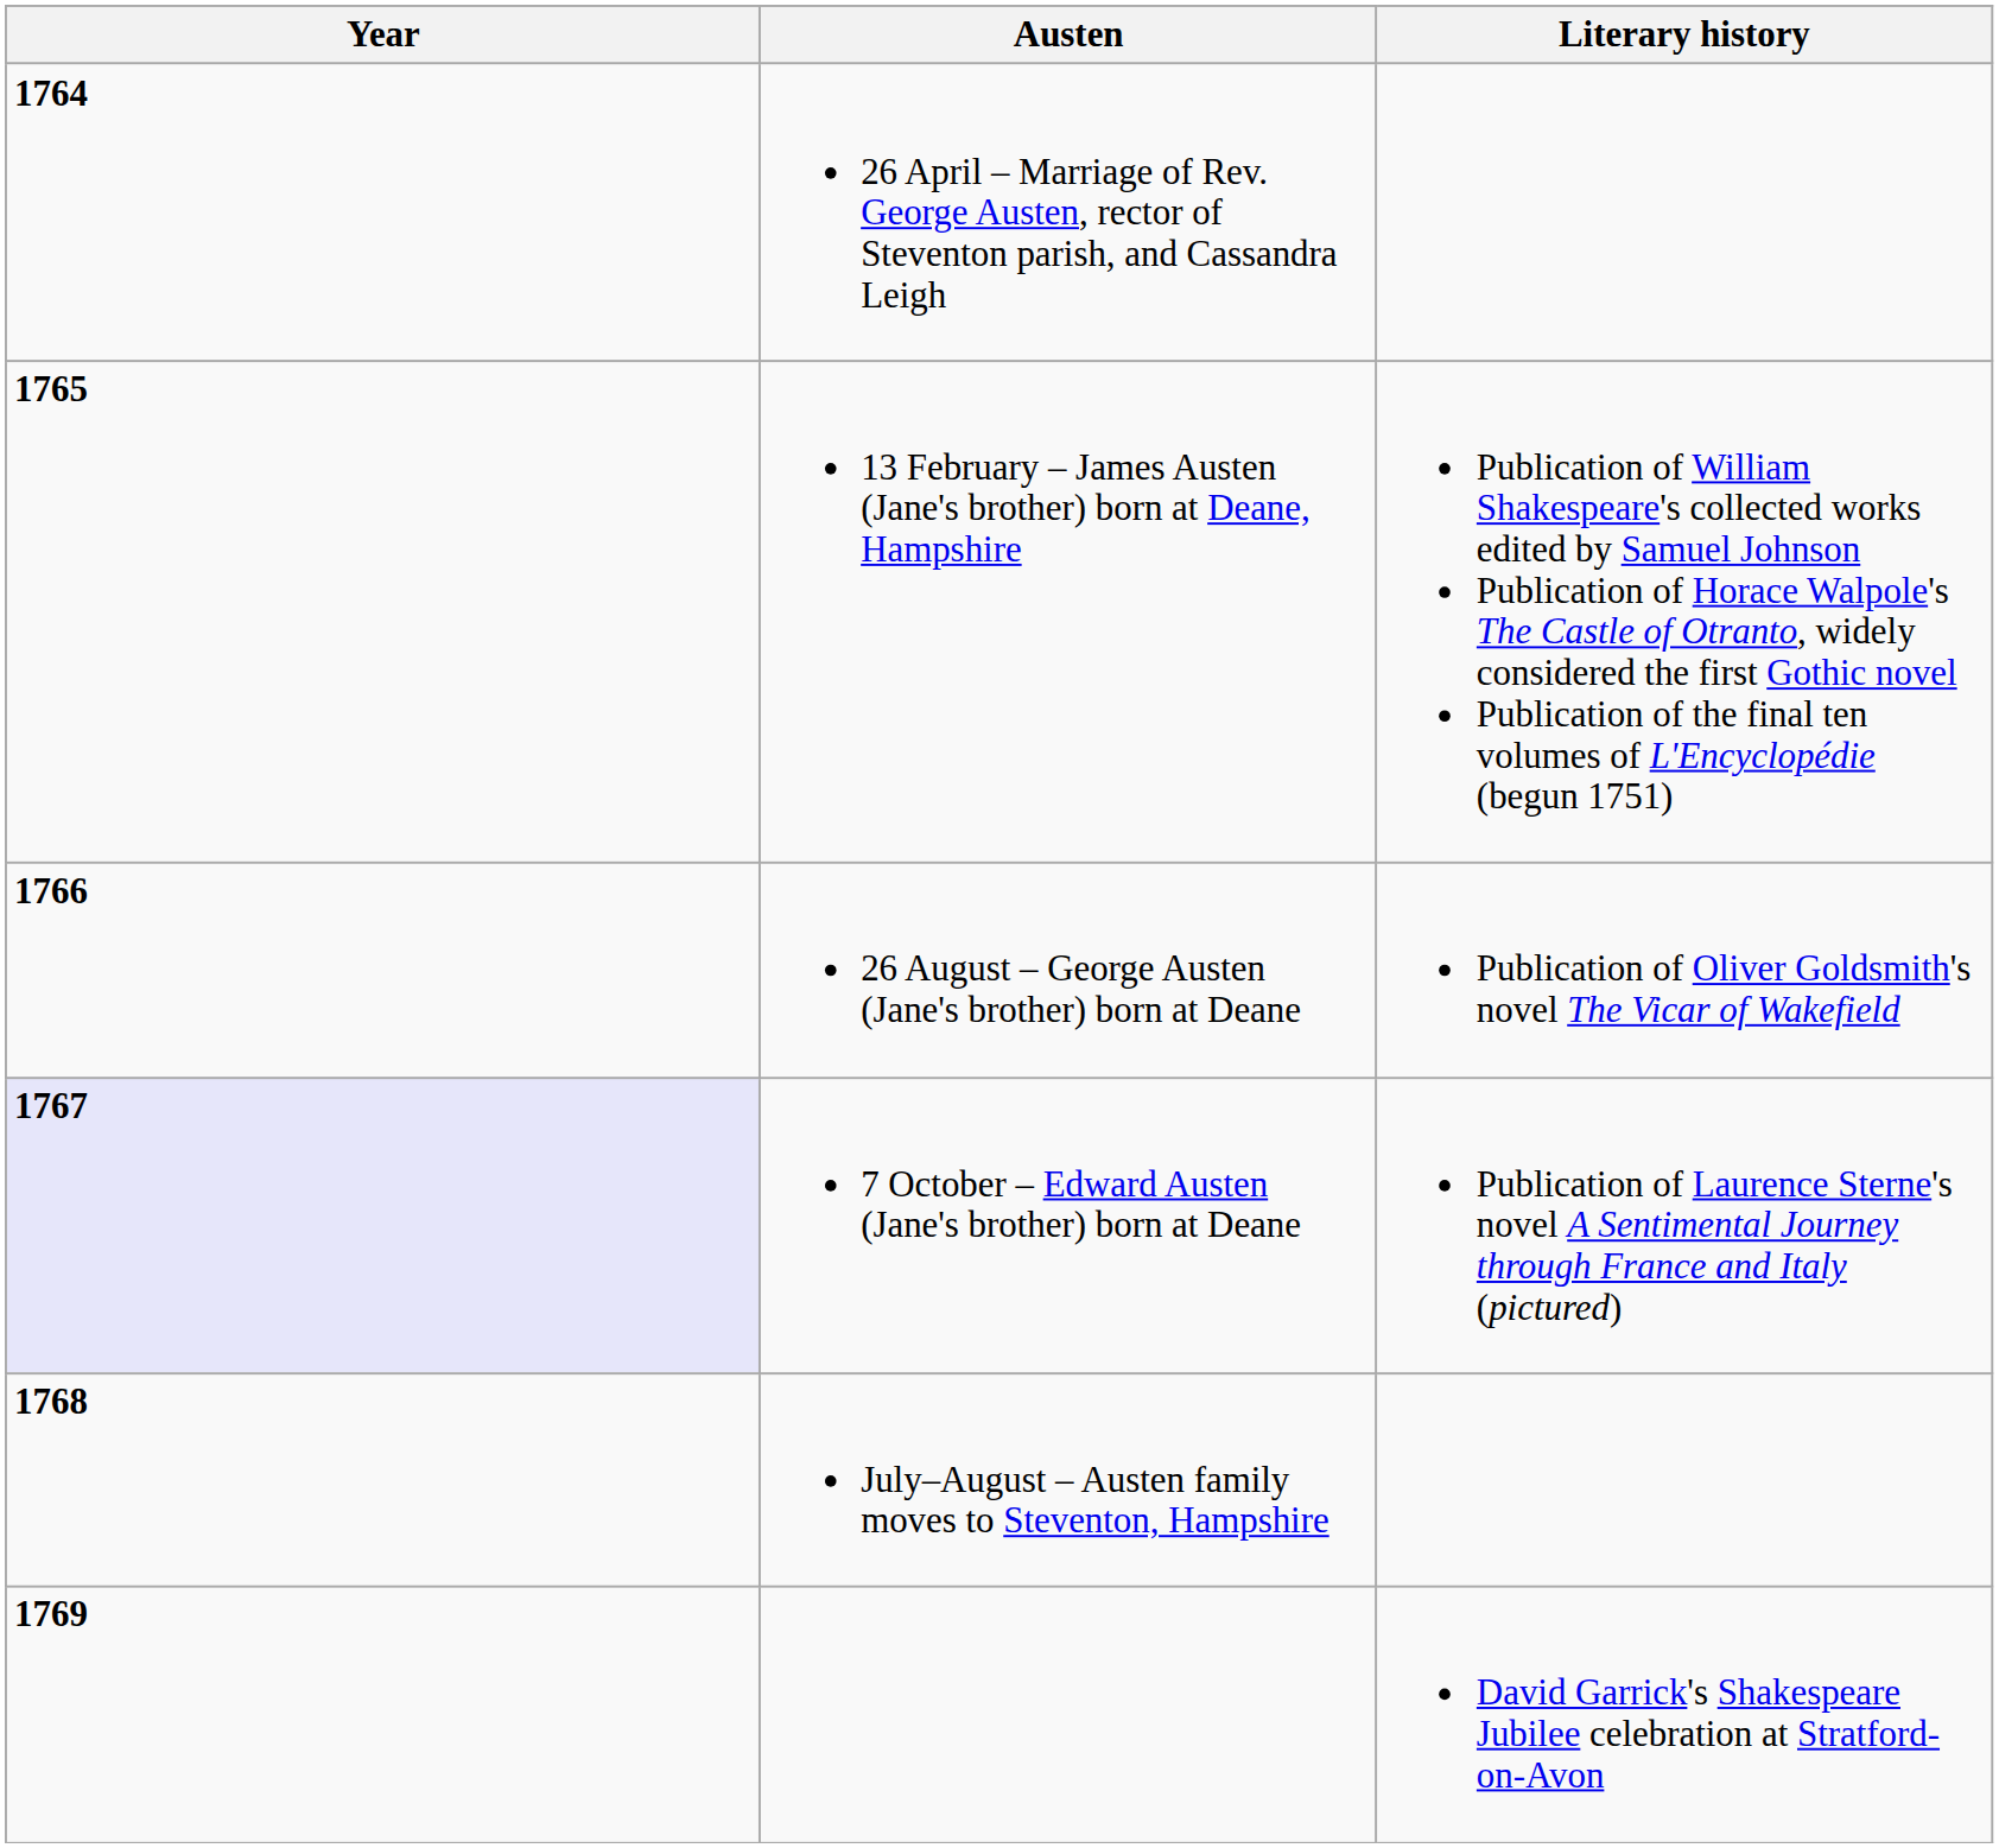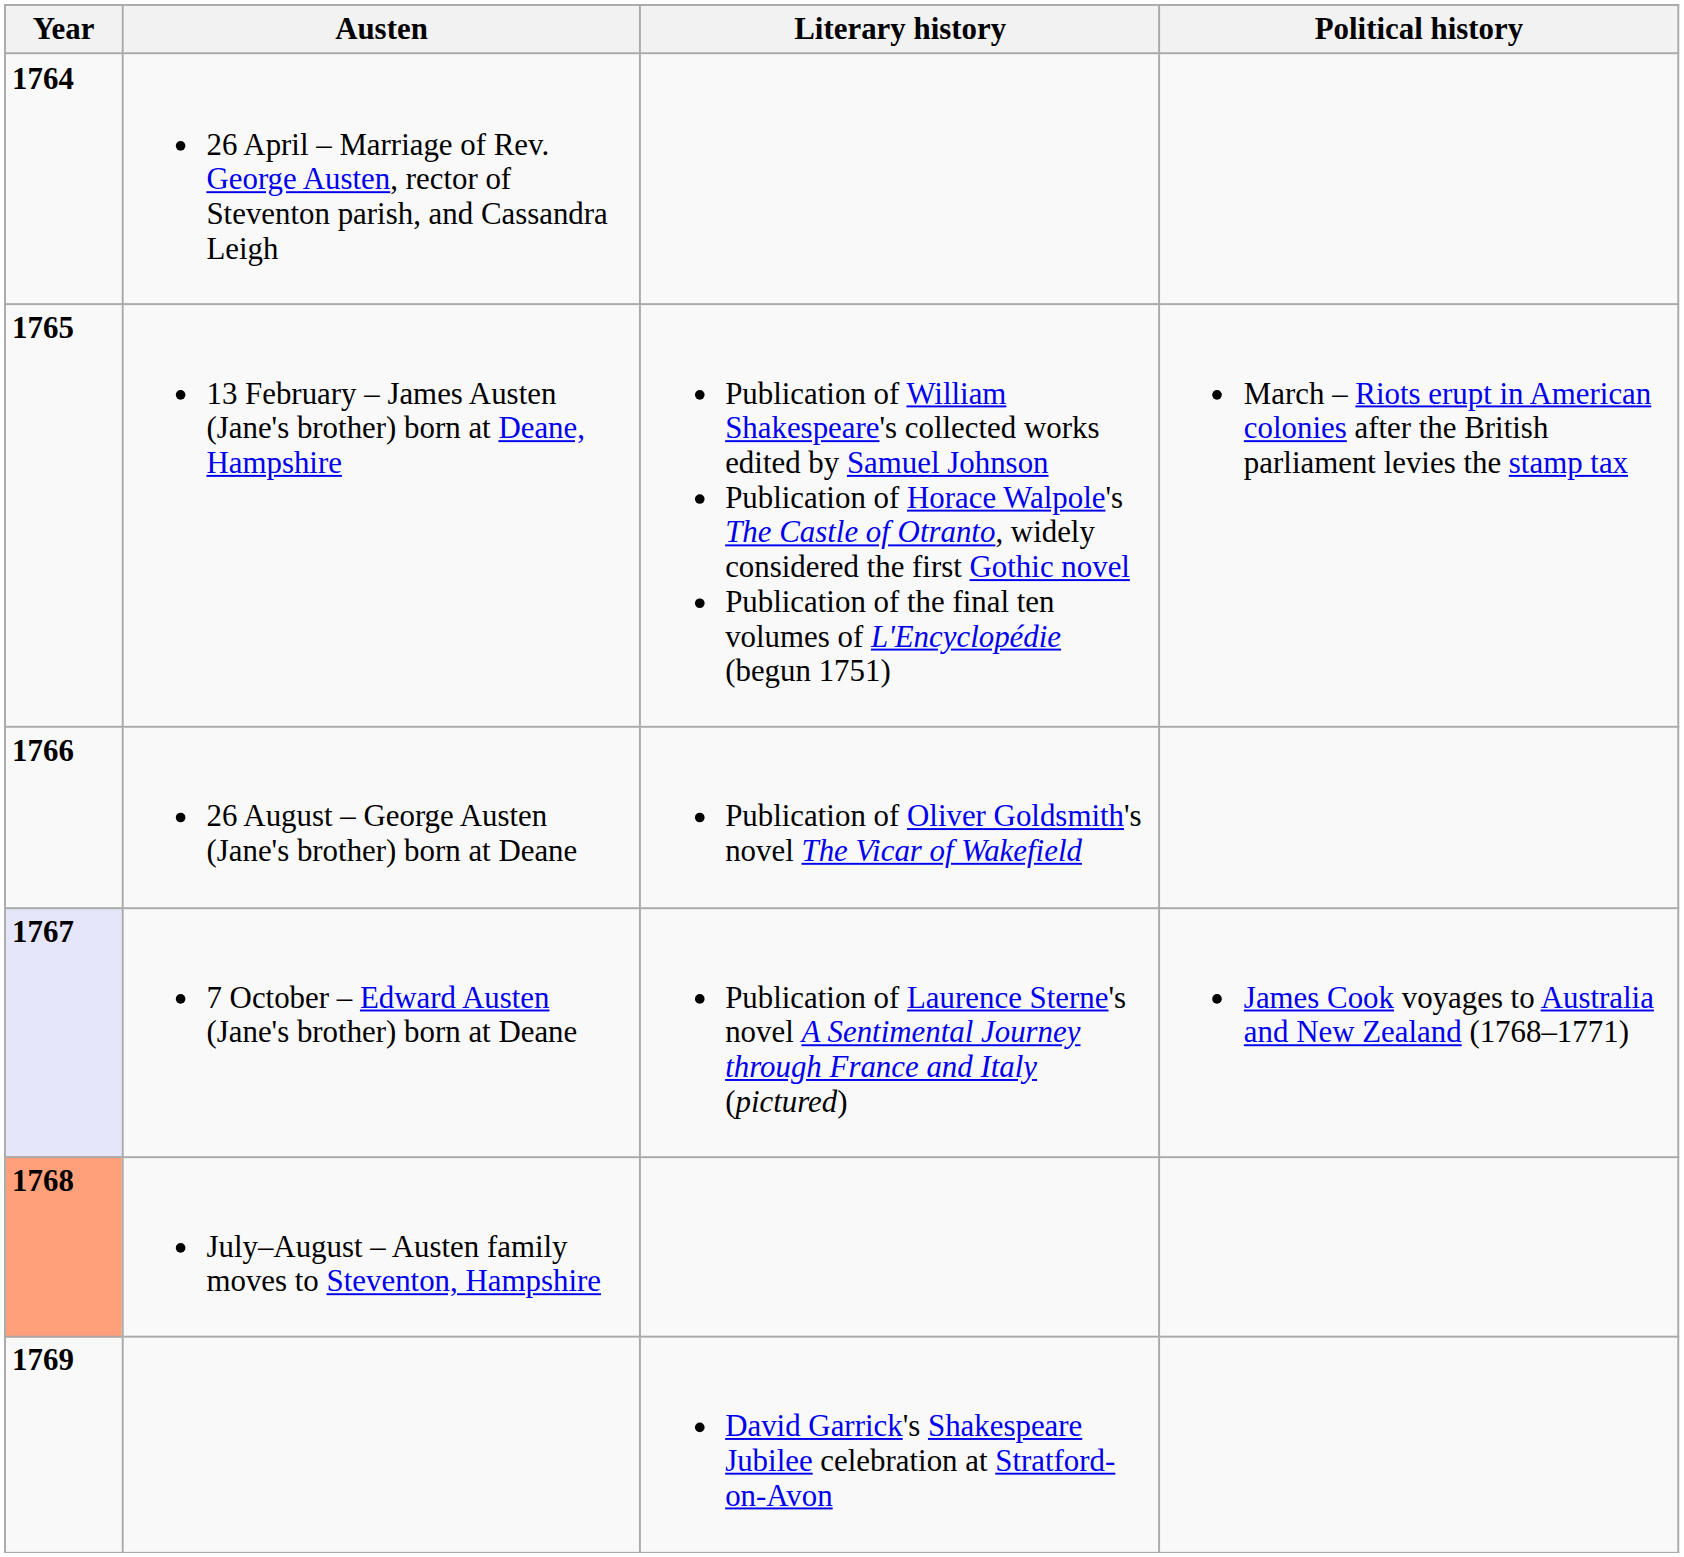 <table class="wikitable">
 <tr valign="top">
 <th scope="col">Year</th>
 <th scope="col" style="width:31%;">Austen</th>
 <th scope="col" style="width:31%;">Literary history</th>
+<th scope="col" style="width:31%;">Political history</th>
 </tr>
 <tr valign="top">
 <td scope="row"><strong>1764</strong></td>
 <td><br><ul><li>26 April – Marriage of Rev. <a href='#'>George Austen</a>, rector of Steventon parish, and Cassandra Leigh</li></ul></td>
+<td></td>
 <td></td>
 </tr>
 <tr valign="top">
 <td scope="row"><strong>1765</strong></td>
 <td><br><ul><li>13 February – James Austen (Jane's brother) born at <a href='#'>Deane, Hampshire</a></li></ul></td>
 <td><br><ul><li>Publication of <a href='#'>William Shakespeare</a>'s collected works edited by <a href='#'>Samuel Johnson</a></li><li>Publication of <a href='#'>Horace Walpole</a>'s <em><a href='#'>The Castle of Otranto</a></em>, widely considered the first <a href='#'>Gothic novel</a></li><li>Publication of the final ten volumes of <a href='#'><em>L'Encyclopédie</em></a> (begun 1751)</li></ul></td>
+<td><br><ul><li>March – <a href='#'>Riots erupt in American colonies</a> after the British parliament levies the <a href='#'>stamp tax</a></li></ul></td>
 </tr>
 <tr valign="top">
 <td scope="row"><strong>1766</strong></td>
 <td><br><ul><li>26 August – George Austen (Jane's brother) born at Deane</li></ul></td>
 <td><br><ul><li>Publication of <a href='#'>Oliver Goldsmith</a>'s novel <em><a href='#'>The Vicar of Wakefield</a></em></li></ul></td>
+<td></td>
 </tr>
 <tr valign="top">
 <td scope="row" style="background: lavender;"><strong>1767</strong></td>
 <td><br><ul><li>7 October – <a href='#'>Edward Austen</a> (Jane's brother) born at Deane</li></ul></td>
 <td><br><ul><li>Publication of <a href='#'>Laurence Sterne</a>'s novel <em><a href='#'>A Sentimental Journey through France and Italy</a></em> (<em>pictured</em>)</li></ul></td>
+<td><br><ul><li><a href='#'>James Cook</a> voyages to <a href='#'>Australia and New Zealand</a> (1768–1771)</li></ul></td>
 </tr>
 <tr valign="top">
-<td scope="row"><strong>1768</strong></td>
+<td scope="row" style="background: lightsalmon;"><strong>1768</strong></td>
 <td><br><ul><li>July–August – Austen family moves to <a href='#'>Steventon, Hampshire</a></li></ul></td>
+<td></td>
 <td></td>
 </tr>
 <tr valign="top">
 <td scope="row"><strong>1769</strong></td>
 <td></td>
 <td><br><ul><li><a href='#'>David Garrick</a>'s <a href='#'>Shakespeare Jubilee</a> celebration at <a href='#'>Stratford-on-Avon</a></li></ul></td>
+<td></td>
 </tr>
 </table>
